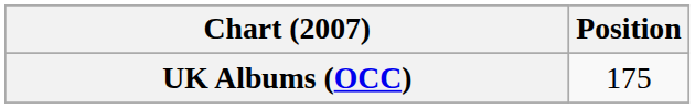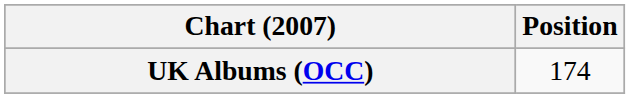 <table class="wikitable plainrowheaders" style="text-align:center;">
 <tr>
 <th scope="col" style="width:18em;">Chart (2007)</th>
 <th scope="col">Position</th>
 </tr>
 <tr>
 <th scope="row">UK Albums (<a href='#'>OCC</a>)</th>
-<td>175</td>
+<td>174</td>
 </tr>
 </table>
